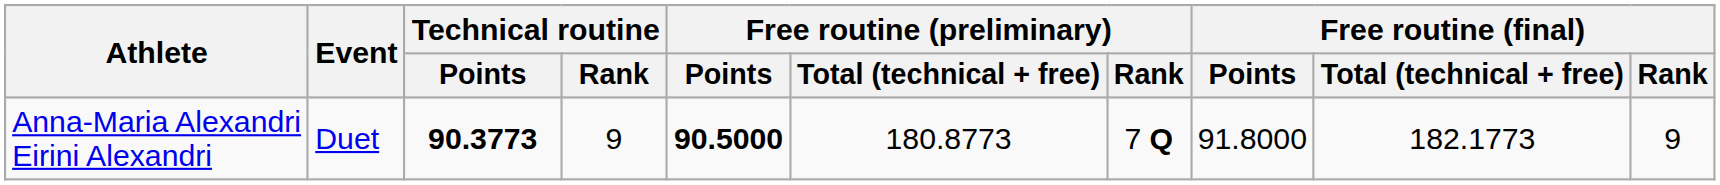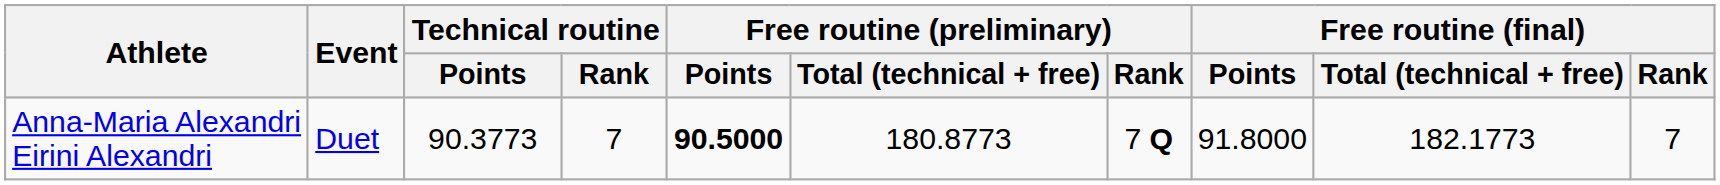 <table class="wikitable" style="font-size:90%">
 <tr>
 <th rowspan="2">Athlete</th>
 <th rowspan="2">Event</th>
 <th colspan=2>Technical routine</th>
 <th colspan=3>Free routine (preliminary)</th>
 <th colspan=3>Free routine (final)</th>
 </tr>
 <tr style="font-size:95%">
 <th>Points</th>
 <th>Rank</th>
 <th>Points</th>
 <th>Total (technical + free)</th>
 <th>Rank</th>
 <th>Points</th>
 <th>Total (technical + free)</th>
 <th>Rank</th>
 </tr>
 <tr align=center>
 <td align=left><a href='#'>Anna-Maria Alexandri</a><br><a href='#'>Eirini Alexandri</a></td>
 <td align=left><a href='#'>Duet</a></td>
-<td><strong>90.3773</strong></td>
-<td>9</td>
+<td>90.3773</td>
+<td>7</td>
 <td><strong>90.5000</strong></td>
 <td>180.8773</td>
 <td>7 <strong>Q</strong></td>
 <td>91.8000</td>
 <td>182.1773</td>
-<td>9</td>
+<td>7</td>
 </tr>
 </table>
